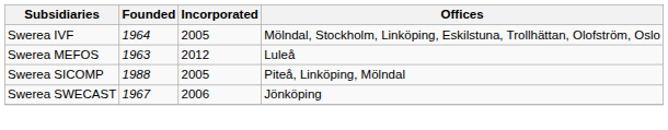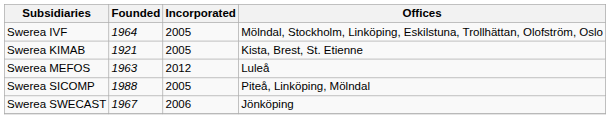 <table class="wikitable">
 <tr>
 <th>Subsidiaries</th>
 <th>Founded</th>
 <th>Incorporated</th>
 <th>Offices</th>
 </tr>
 <tr>
 <td>Swerea IVF</td>
 <td><em>1964</em></td>
 <td>2005</td>
 <td>Mölndal, Stockholm, Linköping, Eskilstuna, Trollhättan, Olofström, Oslo</td>
+</tr>
+<tr>
+<td>Swerea KIMAB</td>
+<td><em>1921</em></td>
+<td>2005</td>
+<td>Kista, Brest, St. Etienne</td>
 </tr>
 <tr>
 <td>Swerea MEFOS</td>
 <td><em>1963</em></td>
 <td>2012</td>
 <td>Luleå</td>
 </tr>
 <tr>
 <td>Swerea SICOMP</td>
 <td><em>1988</em></td>
 <td>2005</td>
 <td>Piteå, Linköping, Mölndal</td>
 </tr>
 <tr>
 <td>Swerea SWECAST</td>
 <td><em>1967</em></td>
 <td>2006</td>
 <td>Jönköping</td>
 </tr>
 <tr>
 </tr>
 </table>
